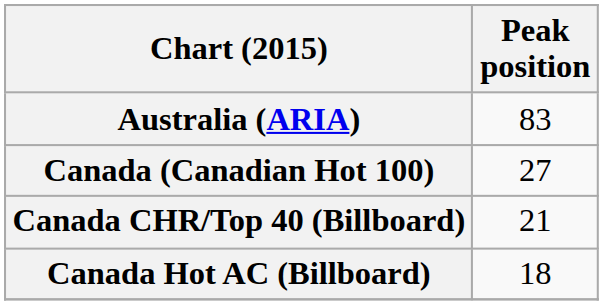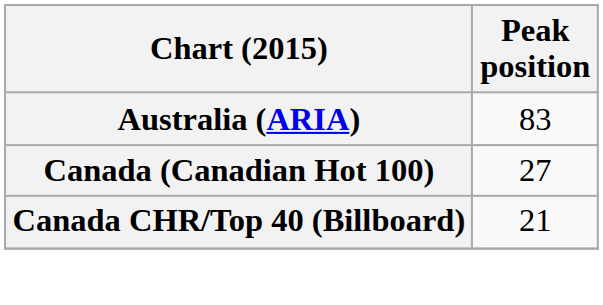 <table class="wikitable sortable plainrowheaders" style="text-align:center">
 <tr>
 <th scope="col">Chart (2015)</th>
 <th scope="col">Peak<br>position</th>
 </tr>
 <tr>
 <th scope="row">Australia (<a href='#'>ARIA</a>)</th>
 <td>83</td>
 </tr>
 <tr>
 <th scope="row">Canada (Canadian Hot 100)</th>
 <td>27</td>
 </tr>
 <tr>
 <th scope="row">Canada CHR/Top 40 (Billboard)</th>
 <td>21</td>
 </tr>
 <tr>
-<th scope="row">Canada Hot AC (Billboard)</th>
-<td>18</td>
-</tr>
-<tr>
 </tr>
 <tr>
 </tr>
 <tr>
 </tr>
 <tr>
 </tr>
 <tr>
 </tr>
 <tr>
 </tr>
 <tr>
 </tr>
 </table>
